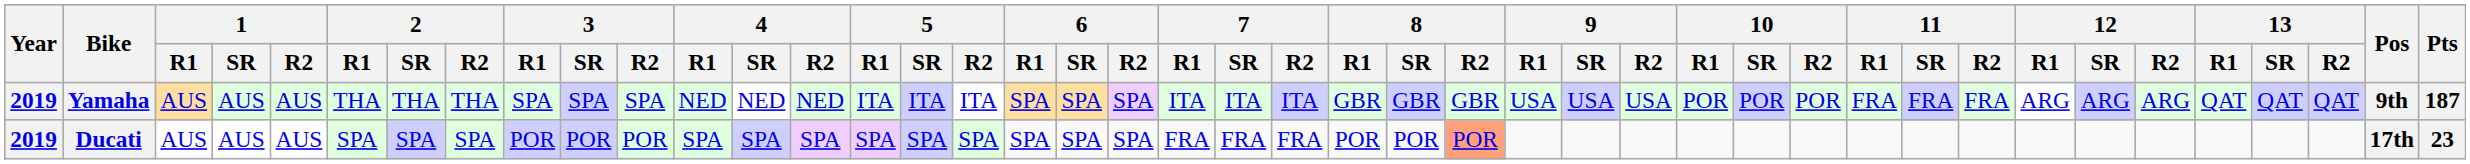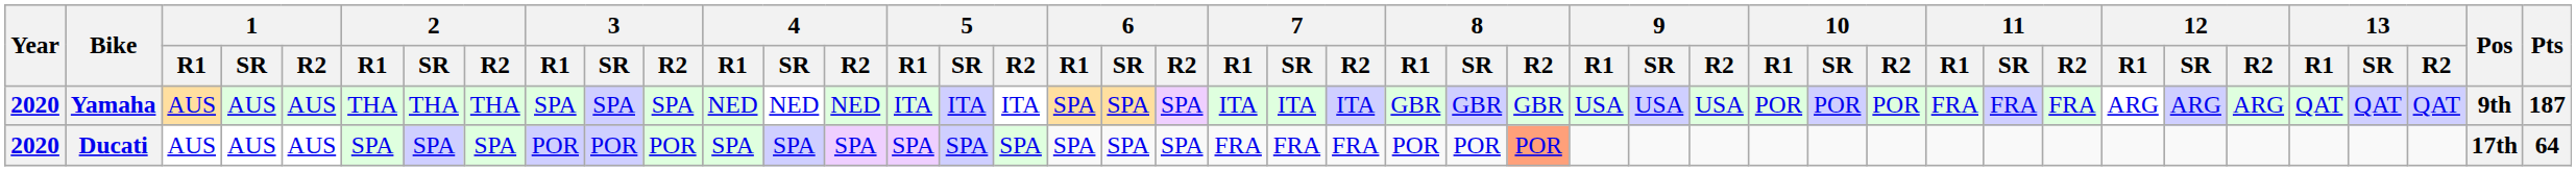 <table class="wikitable" style="text-align:center; font-size:90%">
 <tr>
 <th valign="middle" rowspan=2>Year</th>
 <th valign="middle" rowspan=2>Bike</th>
 <th colspan=3>1</th>
 <th colspan=3>2</th>
 <th colspan=3>3</th>
 <th colspan=3>4</th>
 <th colspan=3>5</th>
 <th colspan=3>6</th>
 <th colspan=3>7</th>
 <th colspan=3>8</th>
 <th colspan=3>9</th>
 <th colspan=3>10</th>
 <th colspan=3>11</th>
 <th colspan=3>12</th>
 <th colspan=3>13</th>
 <th rowspan=2>Pos</th>
 <th rowspan=2>Pts</th>
 </tr>
 <tr>
 <th>R1</th>
 <th>SR</th>
 <th>R2</th>
 <th>R1</th>
 <th>SR</th>
 <th>R2</th>
 <th>R1</th>
 <th>SR</th>
 <th>R2</th>
 <th>R1</th>
 <th>SR</th>
 <th>R2</th>
 <th>R1</th>
 <th>SR</th>
 <th>R2</th>
 <th>R1</th>
 <th>SR</th>
 <th>R2</th>
 <th>R1</th>
 <th>SR</th>
 <th>R2</th>
 <th>R1</th>
 <th>SR</th>
 <th>R2</th>
 <th>R1</th>
 <th>SR</th>
 <th>R2</th>
 <th>R1</th>
 <th>SR</th>
 <th>R2</th>
 <th>R1</th>
 <th>SR</th>
 <th>R2</th>
 <th>R1</th>
 <th>SR</th>
 <th>R2</th>
 <th>R1</th>
 <th>SR</th>
 <th>R2</th>
 </tr>
 <tr>
-<th><a href='#'>2019</a></th>
+<th><a href='#'>2020</a></th>
 <th><a href='#'>Yamaha</a></th>
 <td style="background:#ffdf9f;"><a href='#'>AUS</a><br></td>
 <td style="background:#dfffdf;"><a href='#'>AUS</a><br></td>
 <td style="background:#dfffdf;"><a href='#'>AUS</a><br></td>
 <td style="background:#dfffdf;"><a href='#'>THA</a><br></td>
 <td style="background:#dfffdf;"><a href='#'>THA</a><br></td>
 <td style="background:#dfffdf;"><a href='#'>THA</a><br></td>
 <td style="background:#dfffdf;"><a href='#'>SPA</a><br></td>
 <td style="background:#cfcfff;"><a href='#'>SPA</a><br></td>
 <td style="background:#dfffdf;"><a href='#'>SPA</a><br></td>
 <td style="background:#dfffdf;"><a href='#'>NED</a><br></td>
 <td style="background:#ffffff;"><a href='#'>NED</a><br></td>
 <td style="background:#dfffdf;"><a href='#'>NED</a><br></td>
 <td style="background:#dfffdf;"><a href='#'>ITA</a><br></td>
 <td style="background:#cfcfff;"><a href='#'>ITA</a><br></td>
 <td style="background:#ffffff;"><a href='#'>ITA</a><br></td>
 <td style="background:#ffdf9f;"><a href='#'>SPA</a><br></td>
 <td style="background:#ffdf9f;"><a href='#'>SPA</a><br></td>
 <td style="background:#efcfff;"><a href='#'>SPA</a><br></td>
 <td style="background:#dfffdf;"><a href='#'>ITA</a><br></td>
 <td style="background:#dfffdf;"><a href='#'>ITA</a><br></td>
 <td style="background:#cfcfff;"><a href='#'>ITA</a><br></td>
 <td style="background:#dfffdf;"><a href='#'>GBR</a><br></td>
 <td style="background:#cfcfff;"><a href='#'>GBR</a><br></td>
 <td style="background:#dfffdf;"><a href='#'>GBR</a><br></td>
 <td style="background:#dfffdf;"><a href='#'>USA</a><br></td>
 <td style="background:#cfcfff;"><a href='#'>USA</a><br></td>
 <td style="background:#dfffdf;"><a href='#'>USA</a><br></td>
 <td style="background:#dfffdf;"><a href='#'>POR</a><br></td>
 <td style="background:#cfcfff;"><a href='#'>POR</a><br></td>
 <td style="background:#dfffdf;"><a href='#'>POR</a><br></td>
 <td style="background:#dfffdf;"><a href='#'>FRA</a><br></td>
 <td style="background:#cfcfff;"><a href='#'>FRA</a><br></td>
 <td style="background:#dfffdf;"><a href='#'>FRA</a><br></td>
 <td style="background:#ffffff;"><a href='#'>ARG</a><br></td>
 <td style="background:#cfcfff;"><a href='#'>ARG</a><br></td>
 <td style="background:#dfffdf;"><a href='#'>ARG</a><br></td>
 <td style="background:#dfffdf;"><a href='#'>QAT</a><br></td>
 <td style="background:#cfcfff;"><a href='#'>QAT</a><br></td>
 <td style="background:#cfcfff;"><a href='#'>QAT</a><br></td>
 <th>9th</th>
 <th>187</th>
 </tr>
 <tr>
-<th><a href='#'>2019</a></th>
+<th><a href='#'>2020</a></th>
 <th><a href='#'>Ducati</a></th>
 <td style="background:#ffffff;"><a href='#'>AUS</a></td>
 <td style="background:#ffffff;"><a href='#'>AUS</a></td>
 <td style="background:#ffffff;"><a href='#'>AUS</a></td>
 <td style="background:#dfffdf;"><a href='#'>SPA</a><br></td>
 <td style="background:#cfcfff;"><a href='#'>SPA</a><br></td>
 <td style="background:#dfffdf;"><a href='#'>SPA</a><br></td>
 <td style="background:#cfcfff;"><a href='#'>POR</a><br></td>
 <td style="background:#cfcfff;"><a href='#'>POR</a><br></td>
 <td style="background:#dfffdf;"><a href='#'>POR</a><br></td>
 <td style="background:#dfffdf;"><a href='#'>SPA</a><br></td>
 <td style="background:#cfcfff;"><a href='#'>SPA</a><br></td>
 <td style="background:#efcfff;"><a href='#'>SPA</a><br></td>
 <td style="background:#efcfff;"><a href='#'>SPA</a><br></td>
 <td style="background:#cfcfff;"><a href='#'>SPA</a><br></td>
 <td style="background:#dfffdf;"><a href='#'>SPA</a><br></td>
 <td><a href='#'>SPA</a></td>
 <td><a href='#'>SPA</a></td>
 <td><a href='#'>SPA</a></td>
 <td><a href='#'>FRA</a></td>
 <td><a href='#'>FRA</a></td>
 <td><a href='#'>FRA</a></td>
 <td><a href='#'>POR</a></td>
 <td><a href='#'>POR</a></td>
 <td style="background: lightsalmon;"><a href='#'>POR</a></td>
 <td></td>
 <td></td>
 <td></td>
 <td></td>
 <td></td>
 <td></td>
 <td></td>
 <td></td>
 <td></td>
 <td></td>
 <td></td>
 <td></td>
 <td></td>
 <td></td>
 <td></td>
 <th>17th</th>
-<th>23</th>
+<th>64</th>
 </tr>
 </table>
